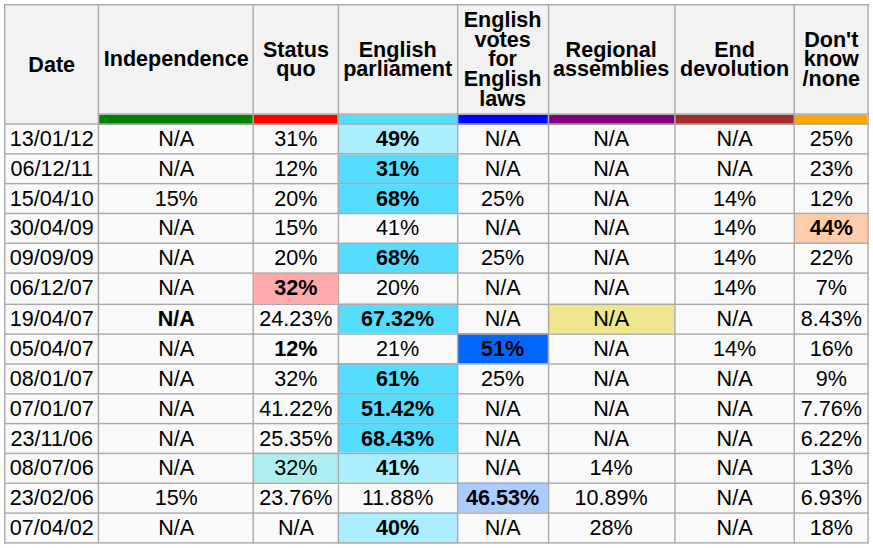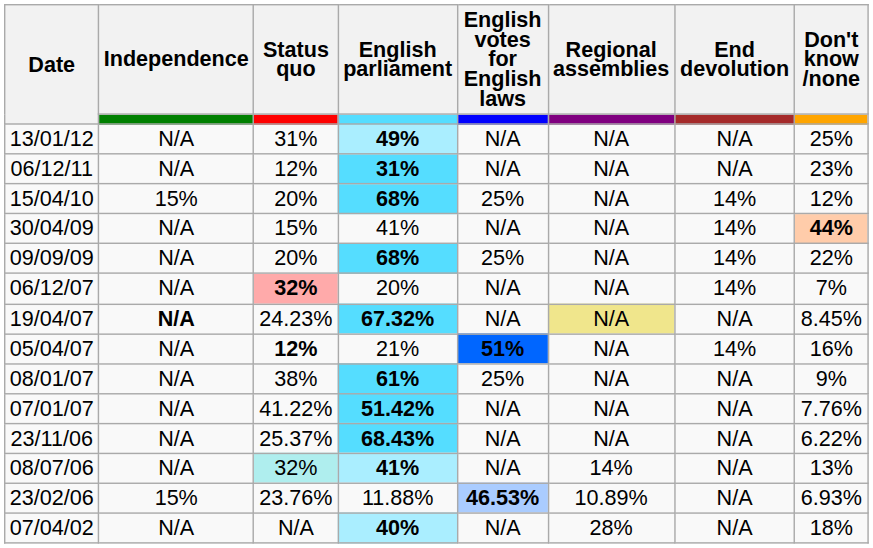 <table class="wikitable sortable" style="text-align: center; line-height: 14px; font-size: 95%;">
 <tr>
 <th rowspan="2">Date</th>
 <th>Independence</th>
 <th>Status quo</th>
 <th>English<br>parliament</th>
 <th>English votes<br>for English laws</th>
 <th>Regional<br>assemblies</th>
 <th>End devolution</th>
 <th>Don't know<br>/none</th>
 </tr>
 <tr>
 <th style="background:green; color:white;"></th>
 <th style="background:red; color:white;"></th>
 <th style="background:#55DDFF; color:white;"></th>
 <th style="background:blue; color:white;"></th>
 <th style="background:purple; color:white;"></th>
 <th style="background:brown; color:white;"></th>
 <th style="background:orange; color:white;"></th>
 </tr>
 <tr>
 <td>13/01/12</td>
 <td>N/A</td>
 <td>31%</td>
 <td style="background:#AAEEFF"><strong>49%</strong></td>
 <td>N/A</td>
 <td>N/A</td>
 <td>N/A</td>
 <td>25%</td>
 </tr>
 <tr>
 <td>06/12/11</td>
 <td>N/A</td>
 <td>12%</td>
 <td style="background:#55DDFF"><strong>31%</strong></td>
 <td>N/A</td>
 <td>N/A</td>
 <td>N/A</td>
 <td>23%</td>
 </tr>
 <tr>
 <td>15/04/10</td>
 <td>15%</td>
 <td>20%</td>
 <td style="background:#55DDFF"><strong>68%</strong></td>
 <td>25%</td>
 <td>N/A</td>
 <td>14%</td>
 <td>12%</td>
 </tr>
 <tr>
 <td>30/04/09</td>
 <td>N/A</td>
 <td>15%</td>
 <td>41%</td>
 <td>N/A</td>
 <td>N/A</td>
 <td>14%</td>
 <td style="background:#FFCCAA"><strong>44%</strong></td>
 </tr>
 <tr>
 <td>09/09/09</td>
 <td>N/A</td>
 <td>20%</td>
 <td style="background:#55DDFF"><strong>68%</strong></td>
 <td>25%</td>
 <td>N/A</td>
 <td>14%</td>
 <td>22%</td>
 </tr>
 <tr>
 <td>06/12/07</td>
 <td>N/A</td>
 <td style="background:#FFAAAA"><strong>32%</strong></td>
 <td>20%</td>
 <td>N/A</td>
 <td>N/A</td>
 <td>14%</td>
 <td>7%</td>
 </tr>
 <tr>
 <td>19/04/07</td>
 <td><strong>N/A</strong></td>
 <td>24.23%</td>
 <td style="background:#55DDFF"><strong>67.32%</strong></td>
 <td>N/A</td>
 <td style="background: khaki;">N/A</td>
 <td>N/A</td>
-<td>8.43%</td>
+<td>8.45%</td>
 </tr>
 <tr>
 <td>05/04/07</td>
 <td>N/A</td>
 <td><strong>12%</strong></td>
 <td>21%</td>
 <td style="background:#0066FF"><strong>51%</strong></td>
 <td>N/A</td>
 <td>14%</td>
 <td>16%</td>
 </tr>
 <tr>
 <td>08/01/07</td>
 <td>N/A</td>
-<td>32%</td>
+<td>38%</td>
 <td style="background:#55DDFF"><strong>61%</strong></td>
 <td>25%</td>
 <td>N/A</td>
 <td>N/A</td>
 <td>9%</td>
 </tr>
 <tr>
 <td>07/01/07</td>
 <td>N/A</td>
 <td>41.22%</td>
 <td style="background:#55DDFF"><strong>51.42%</strong></td>
 <td>N/A</td>
 <td>N/A</td>
 <td>N/A</td>
 <td>7.76%</td>
 </tr>
 <tr>
 <td>23/11/06</td>
 <td>N/A</td>
-<td>25.35%</td>
+<td>25.37%</td>
 <td style="background:#55DDFF"><strong>68.43%</strong></td>
 <td>N/A</td>
 <td>N/A</td>
 <td>N/A</td>
 <td>6.22%</td>
 </tr>
 <tr>
 <td>08/07/06</td>
 <td>N/A</td>
 <td style="background: paleturquoise;">32%</td>
 <td style="background:#AAEEFF"><strong>41%</strong></td>
 <td>N/A</td>
 <td>14%</td>
 <td>N/A</td>
 <td>13%</td>
 </tr>
 <tr>
 <td>23/02/06</td>
 <td>15%</td>
 <td>23.76%</td>
 <td>11.88%</td>
 <td style="background:#AACCFF"><strong>46.53%</strong></td>
 <td>10.89%</td>
 <td>N/A</td>
 <td>6.93%</td>
 </tr>
 <tr>
 <td>07/04/02</td>
 <td>N/A</td>
 <td>N/A</td>
 <td style="background:#AAEEFF"><strong>40%</strong></td>
 <td>N/A</td>
 <td>28%</td>
 <td>N/A</td>
 <td>18%</td>
 </tr>
 </table>
